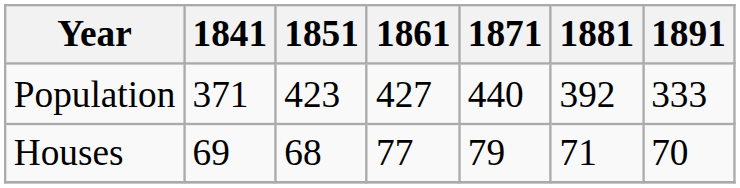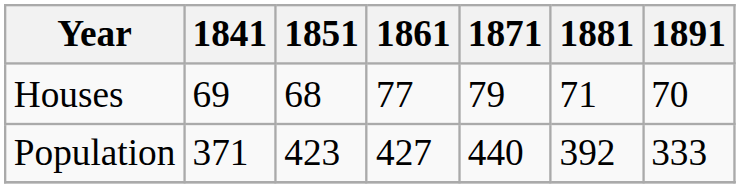 <table class="wikitable">
 <tr>
 <th>Year</th>
 <th>1841</th>
 <th>1851</th>
 <th>1861</th>
 <th>1871</th>
 <th>1881</th>
 <th>1891</th>
 </tr>
 <tr>
+<td>Houses</td>
+<td>69</td>
+<td>68</td>
+<td>77</td>
+<td>79</td>
+<td>71</td>
+<td>70</td>
+</tr>
+<tr>
 <td>Population</td>
 <td>371</td>
 <td>423</td>
 <td>427</td>
 <td>440</td>
 <td>392</td>
 <td>333</td>
 </tr>
 <tr>
-<td>Houses</td>
-<td>69</td>
-<td>68</td>
-<td>77</td>
-<td>79</td>
-<td>71</td>
-<td>70</td>
-</tr>
-<tr>
 </tr>
 </table>
